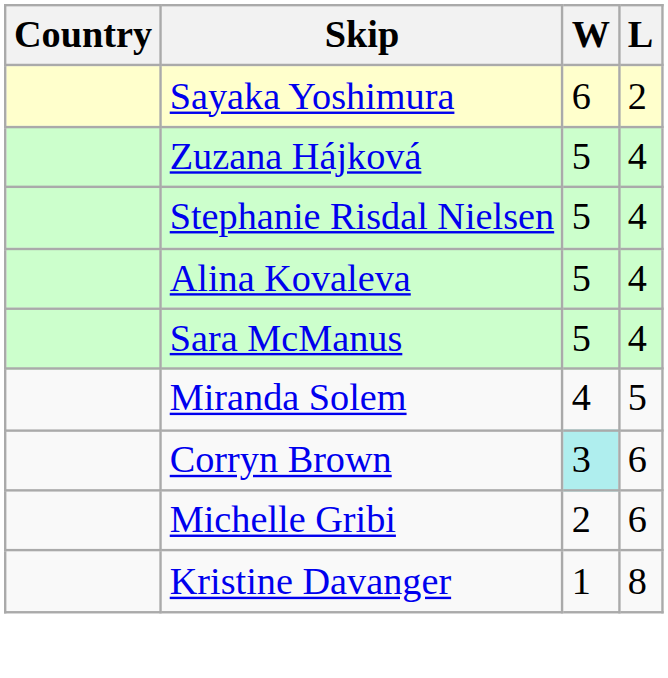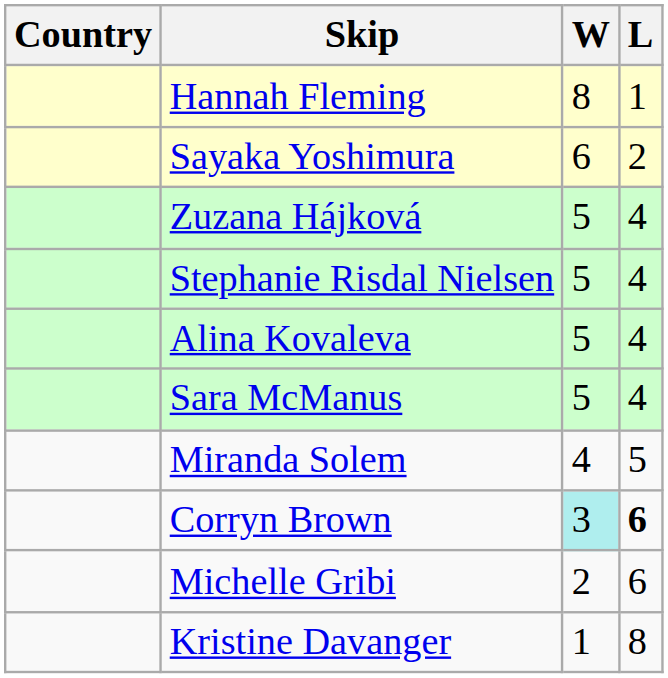 <table class=wikitable>
 <tr>
 <th>Country</th>
 <th>Skip</th>
 <th>W</th>
 <th>L</th>
+</tr>
+<tr bgcolor=#ffffcc>
+<td></td>
+<td><a href='#'>Hannah Fleming</a></td>
+<td>8</td>
+<td>1</td>
 </tr>
 <tr bgcolor=#ffffcc>
 <td></td>
 <td><a href='#'>Sayaka Yoshimura</a></td>
 <td>6</td>
 <td>2</td>
 </tr>
 <tr bgcolor=#ccffcc>
 <td></td>
 <td><a href='#'>Zuzana Hájková</a></td>
 <td>5</td>
 <td>4</td>
 </tr>
 <tr bgcolor=#ccffcc>
 <td></td>
 <td><a href='#'>Stephanie Risdal Nielsen</a></td>
 <td>5</td>
 <td>4</td>
 </tr>
 <tr bgcolor=#ccffcc>
 <td></td>
 <td><a href='#'>Alina Kovaleva</a></td>
 <td>5</td>
 <td>4</td>
 </tr>
 <tr bgcolor=#ccffcc>
 <td></td>
 <td><a href='#'>Sara McManus</a></td>
 <td>5</td>
 <td>4</td>
 </tr>
 <tr>
 <td></td>
 <td><a href='#'>Miranda Solem</a></td>
 <td>4</td>
 <td>5</td>
 </tr>
 <tr>
 <td></td>
 <td><a href='#'>Corryn Brown</a></td>
 <td style="background: paleturquoise;">3</td>
-<td>6</td>
+<td><strong>6</strong></td>
 </tr>
 <tr>
 <td></td>
 <td><a href='#'>Michelle Gribi</a></td>
 <td>2</td>
 <td>6</td>
 </tr>
 <tr>
 <td></td>
 <td><a href='#'>Kristine Davanger</a></td>
 <td>1</td>
 <td>8</td>
 </tr>
 </table>
